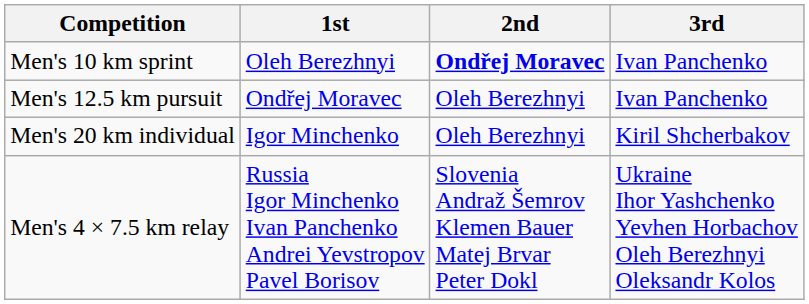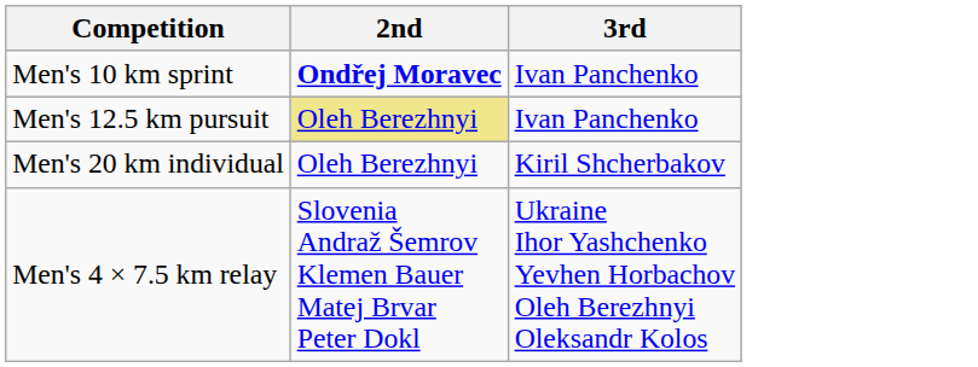 <table class="wikitable">
 <tr>
 <th>Competition</th>
-<th>1st</th>
 <th>2nd</th>
 <th>3rd</th>
 </tr>
 <tr>
 <td>Men's 10 km sprint</td>
-<td> <a href='#'>Oleh Berezhnyi</a></td>
 <td><strong> <a href='#'>Ondřej Moravec</a></strong></td>
 <td> <a href='#'>Ivan Panchenko</a></td>
 </tr>
 <tr>
 <td>Men's 12.5 km pursuit</td>
-<td> <a href='#'>Ondřej Moravec</a></td>
-<td> <a href='#'>Oleh Berezhnyi</a></td>
+<td style="background: khaki;"> <a href='#'>Oleh Berezhnyi</a></td>
 <td> <a href='#'>Ivan Panchenko</a></td>
 </tr>
 <tr>
 <td>Men's 20 km individual</td>
-<td> <a href='#'>Igor Minchenko</a></td>
 <td> <a href='#'>Oleh Berezhnyi</a></td>
 <td> <a href='#'>Kiril Shcherbakov</a></td>
 </tr>
 <tr>
 <td>Men's 4 × 7.5 km relay</td>
-<td> <a href='#'>Russia</a><br><a href='#'>Igor Minchenko</a><br><a href='#'>Ivan Panchenko</a><br><a href='#'>Andrei Yevstropov</a><br><a href='#'>Pavel Borisov</a></td>
 <td> <a href='#'>Slovenia</a><br><a href='#'>Andraž Šemrov</a><br><a href='#'>Klemen Bauer</a><br><a href='#'>Matej Brvar</a><br><a href='#'>Peter Dokl</a></td>
 <td> <a href='#'>Ukraine</a><br><a href='#'>Ihor Yashchenko</a><br><a href='#'>Yevhen Horbachov</a><br><a href='#'>Oleh Berezhnyi</a><br><a href='#'>Oleksandr Kolos</a></td>
 </tr>
 </table>
